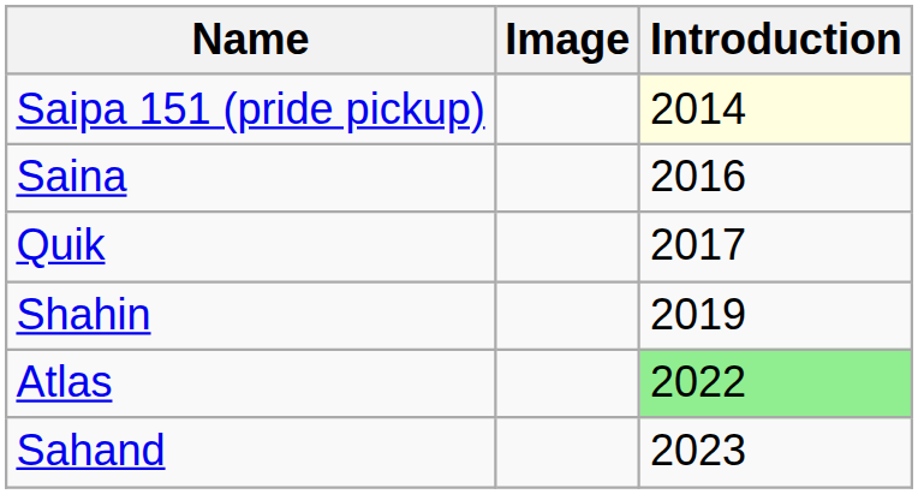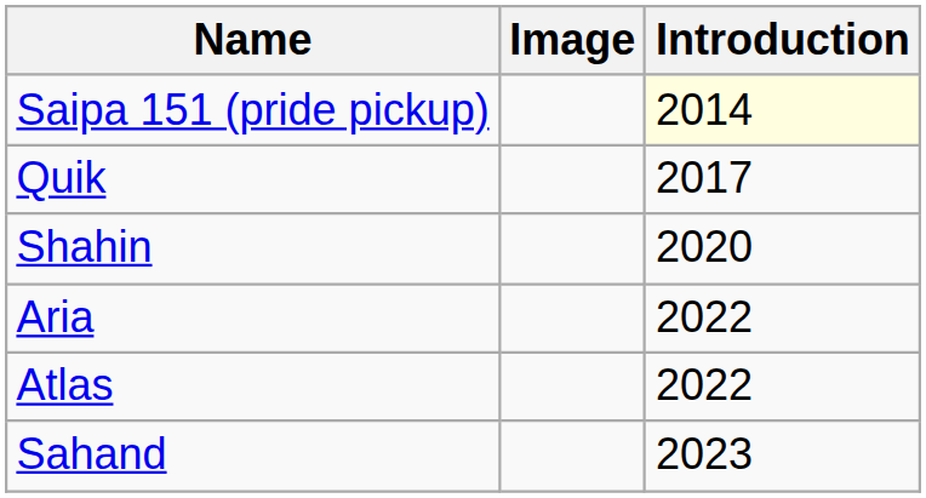 <table class="wikitable">
 <tr>
 <th>Name</th>
 <th>Image</th>
 <th>Introduction</th>
 </tr>
 <tr>
 <td><a href='#'>Saipa 151 (pride pickup)</a></td>
 <td></td>
 <td style="background: lightyellow;">2014</td>
 </tr>
 <tr>
-<td><a href='#'>Saina</a></td>
-<td></td>
-<td>2016</td>
-</tr>
-<tr>
 <td><a href='#'>Quik</a></td>
 <td></td>
 <td>2017</td>
 </tr>
 <tr>
 <td><a href='#'>Shahin</a></td>
 <td></td>
-<td>2019</td>
+<td>2020</td>
+</tr>
+<tr>
+<td><a href='#'>Aria</a></td>
+<td></td>
+<td>2022</td>
 </tr>
 <tr>
 <td><a href='#'>Atlas</a></td>
 <td></td>
-<td style="background: lightgreen;">2022</td>
+<td>2022</td>
 </tr>
 <tr>
 <td><a href='#'>Sahand</a></td>
 <td></td>
 <td>2023</td>
 </tr>
 </table>
